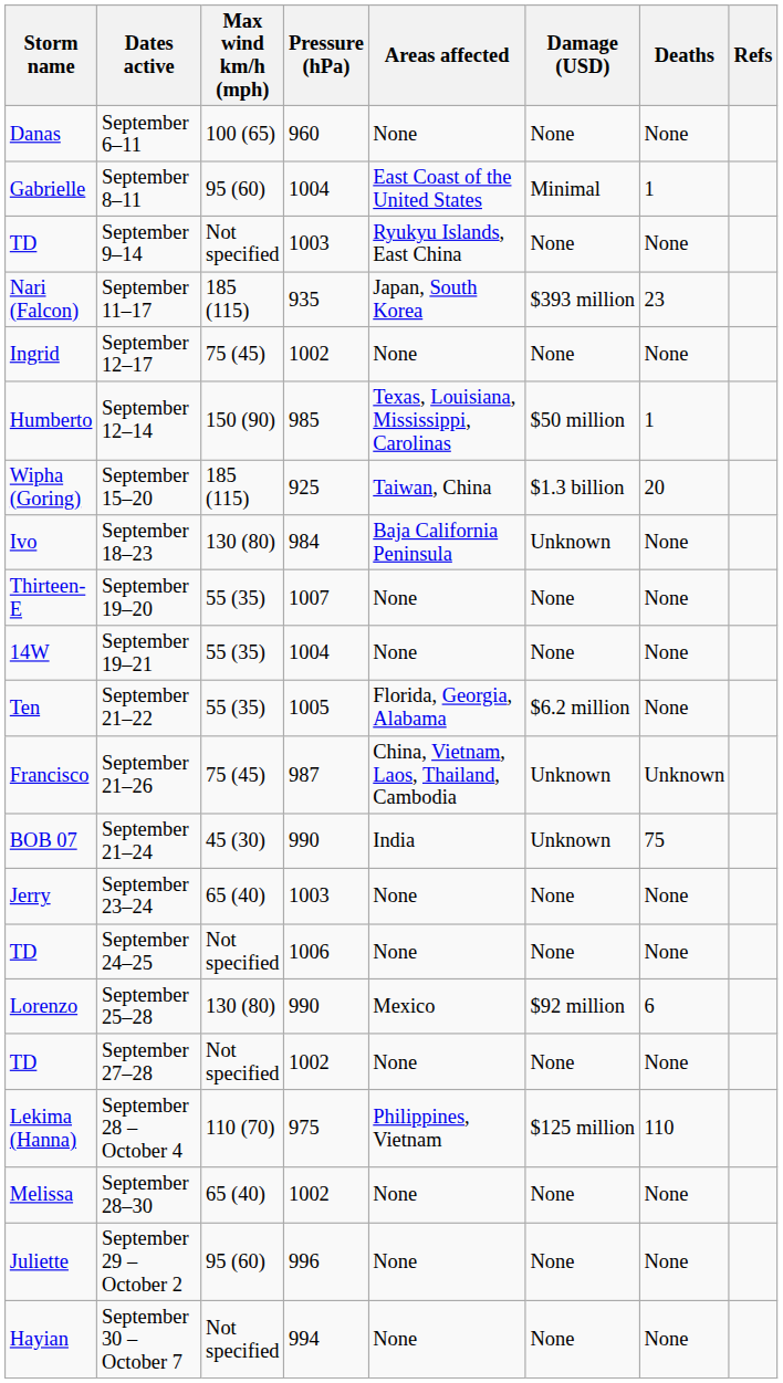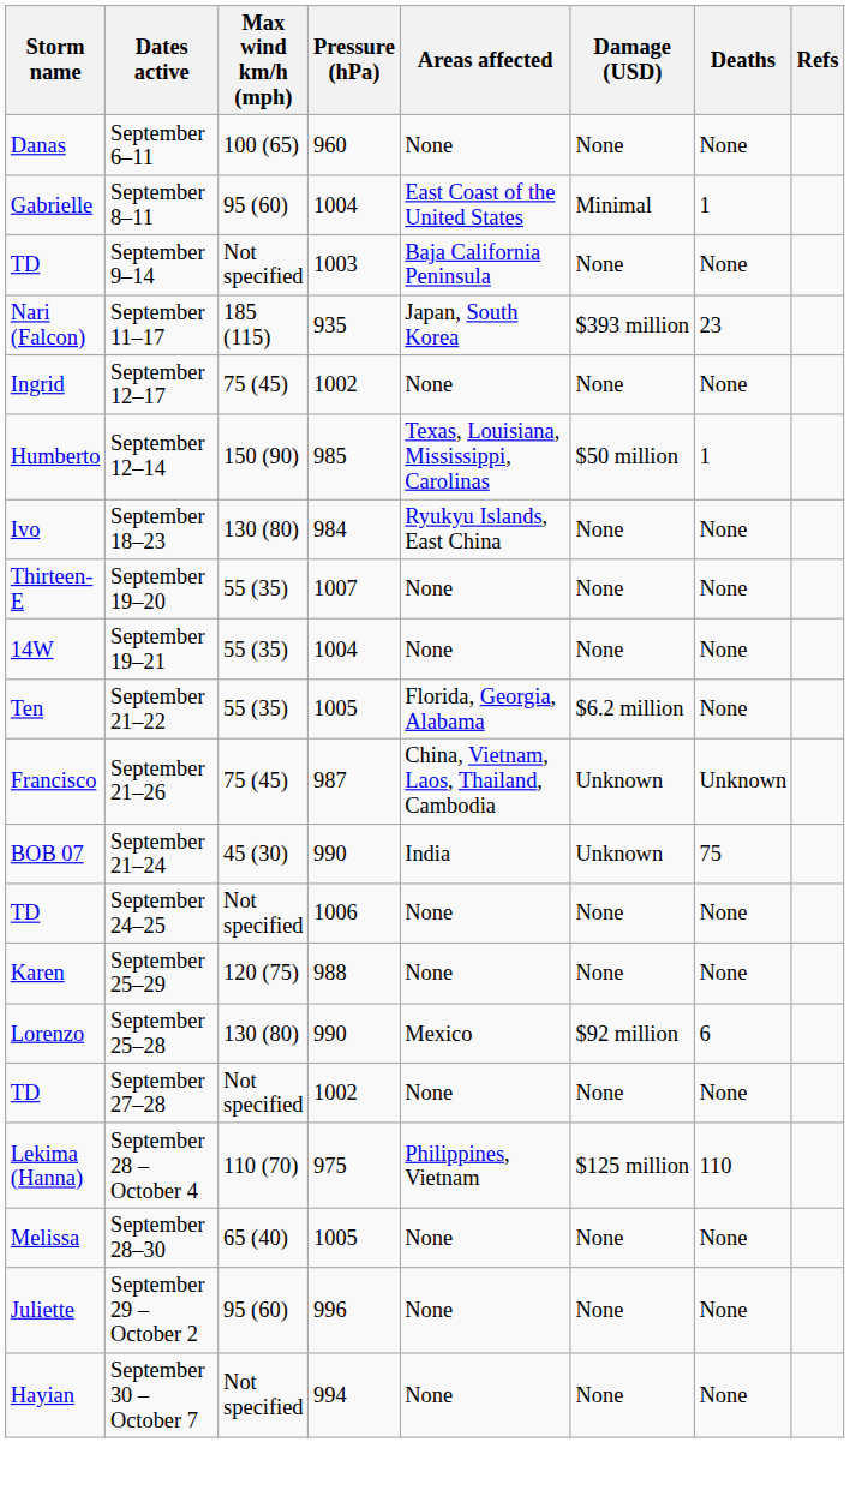 <table class="wikitable sortable">
 <tr>
 <th width="5%">Storm name</th>
 <th width="15%">Dates active</th>
 <th width="10%">Max wind<br>km/h (mph)</th>
 <th width="5%">Pressure<br>(hPa)</th>
 <th width="30%">Areas affected</th>
 <th width="10%">Damage<br>(USD)</th>
 <th width="5%">Deaths</th>
 <th width="5%">Refs</th>
 </tr>
 <tr>
 <td><a href='#'>Danas</a></td>
 <td>September 6–11</td>
 <td>100 (65)</td>
 <td>960</td>
 <td>None</td>
 <td>None</td>
 <td>None</td>
 <td></td>
 </tr>
 <tr>
 <td><a href='#'>Gabrielle</a></td>
 <td>September 8–11</td>
 <td>95 (60)</td>
 <td>1004</td>
 <td><a href='#'>East Coast of the United States</a></td>
 <td>Minimal</td>
 <td>1</td>
 <td></td>
 </tr>
 <tr>
 <td><a href='#'>TD</a></td>
 <td>September 9–14</td>
 <td>Not specified</td>
 <td>1003</td>
-<td><a href='#'>Ryukyu Islands</a>, East China</td>
+<td><a href='#'>Baja California Peninsula</a></td>
 <td>None</td>
 <td>None</td>
 <td></td>
 </tr>
 <tr>
 <td><a href='#'>Nari (Falcon)</a></td>
 <td>September 11–17</td>
 <td>185 (115)</td>
 <td>935</td>
 <td>Japan, <a href='#'>South Korea</a></td>
 <td>$393 million</td>
 <td>23</td>
 <td></td>
 </tr>
 <tr>
 <td><a href='#'>Ingrid</a></td>
 <td>September 12–17</td>
 <td>75 (45)</td>
 <td>1002</td>
 <td>None</td>
 <td>None</td>
 <td>None</td>
 <td></td>
 </tr>
 <tr>
 <td><a href='#'>Humberto</a></td>
 <td>September 12–14</td>
 <td>150 (90)</td>
 <td>985</td>
 <td><a href='#'>Texas</a>, <a href='#'>Louisiana</a>, <a href='#'>Mississippi</a>, <a href='#'>Carolinas</a></td>
 <td>$50 million</td>
 <td>1</td>
 <td></td>
 </tr>
 <tr>
-<td><a href='#'>Wipha (Goring)</a></td>
-<td>September 15–20</td>
-<td>185 (115)</td>
-<td>925</td>
-<td><a href='#'>Taiwan</a>, China</td>
-<td>$1.3 billion</td>
-<td>20</td>
-<td></td>
-</tr>
-<tr>
 <td><a href='#'>Ivo</a></td>
 <td>September 18–23</td>
 <td>130 (80)</td>
 <td>984</td>
-<td><a href='#'>Baja California Peninsula</a></td>
-<td>Unknown</td>
+<td><a href='#'>Ryukyu Islands</a>, East China</td>
+<td>None</td>
 <td>None</td>
 <td></td>
 </tr>
 <tr>
 <td><a href='#'>Thirteen-E</a></td>
 <td>September 19–20</td>
 <td>55 (35)</td>
 <td>1007</td>
 <td>None</td>
 <td>None</td>
 <td>None</td>
 <td></td>
 </tr>
 <tr>
 <td><a href='#'>14W</a></td>
 <td>September 19–21</td>
 <td>55 (35)</td>
 <td>1004</td>
 <td>None</td>
 <td>None</td>
 <td>None</td>
 <td></td>
 </tr>
 <tr>
 <td><a href='#'>Ten</a></td>
 <td>September 21–22</td>
 <td>55 (35)</td>
 <td>1005</td>
 <td>Florida, <a href='#'>Georgia</a>, <a href='#'>Alabama</a></td>
 <td>$6.2 million</td>
 <td>None</td>
 <td></td>
 </tr>
 <tr>
 <td><a href='#'>Francisco</a></td>
 <td>September 21–26</td>
 <td>75 (45)</td>
 <td>987</td>
 <td>China, <a href='#'>Vietnam</a>, <a href='#'>Laos</a>, <a href='#'>Thailand</a>, Cambodia</td>
 <td>Unknown</td>
 <td>Unknown</td>
 <td></td>
 </tr>
 <tr>
 <td><a href='#'>BOB 07</a></td>
 <td>September 21–24</td>
 <td>45 (30)</td>
 <td>990</td>
 <td>India</td>
 <td>Unknown</td>
 <td>75</td>
 <td></td>
 </tr>
 <tr>
-<td><a href='#'>Jerry</a></td>
-<td>September 23–24</td>
-<td>65 (40)</td>
-<td>1003</td>
+<td><a href='#'>TD</a></td>
+<td>September 24–25</td>
+<td>Not specified</td>
+<td>1006</td>
 <td>None</td>
 <td>None</td>
 <td>None</td>
 <td></td>
 </tr>
 <tr>
-<td><a href='#'>TD</a></td>
-<td>September 24–25</td>
-<td>Not specified</td>
-<td>1006</td>
+<td><a href='#'>Karen</a></td>
+<td>September 25–29</td>
+<td>120 (75)</td>
+<td>988</td>
 <td>None</td>
 <td>None</td>
 <td>None</td>
 <td></td>
 </tr>
 <tr>
 <td><a href='#'>Lorenzo</a></td>
 <td>September 25–28</td>
 <td>130 (80)</td>
 <td>990</td>
 <td>Mexico</td>
 <td>$92 million</td>
 <td>6</td>
 <td></td>
 </tr>
 <tr>
 <td><a href='#'>TD</a></td>
 <td>September 27–28</td>
 <td>Not specified</td>
 <td>1002</td>
 <td>None</td>
 <td>None</td>
 <td>None</td>
 <td></td>
 </tr>
 <tr>
 <td><a href='#'>Lekima (Hanna)</a></td>
 <td>September 28 – October 4</td>
 <td>110 (70)</td>
 <td>975</td>
 <td><a href='#'>Philippines</a>, Vietnam</td>
 <td>$125 million</td>
 <td>110</td>
 <td></td>
 </tr>
 <tr>
 <td><a href='#'>Melissa</a></td>
 <td>September 28–30</td>
 <td>65 (40)</td>
-<td>1002</td>
+<td>1005</td>
 <td>None</td>
 <td>None</td>
 <td>None</td>
 <td></td>
 </tr>
 <tr>
 <td><a href='#'>Juliette</a></td>
 <td>September 29 – October 2</td>
 <td>95 (60)</td>
 <td>996</td>
 <td>None</td>
 <td>None</td>
 <td>None</td>
 <td></td>
 </tr>
 <tr>
 <td><a href='#'>Hayian</a></td>
 <td>September 30 – October 7</td>
 <td>Not specified</td>
 <td>994</td>
 <td>None</td>
 <td>None</td>
 <td>None</td>
 <td></td>
 </tr>
 </table>
